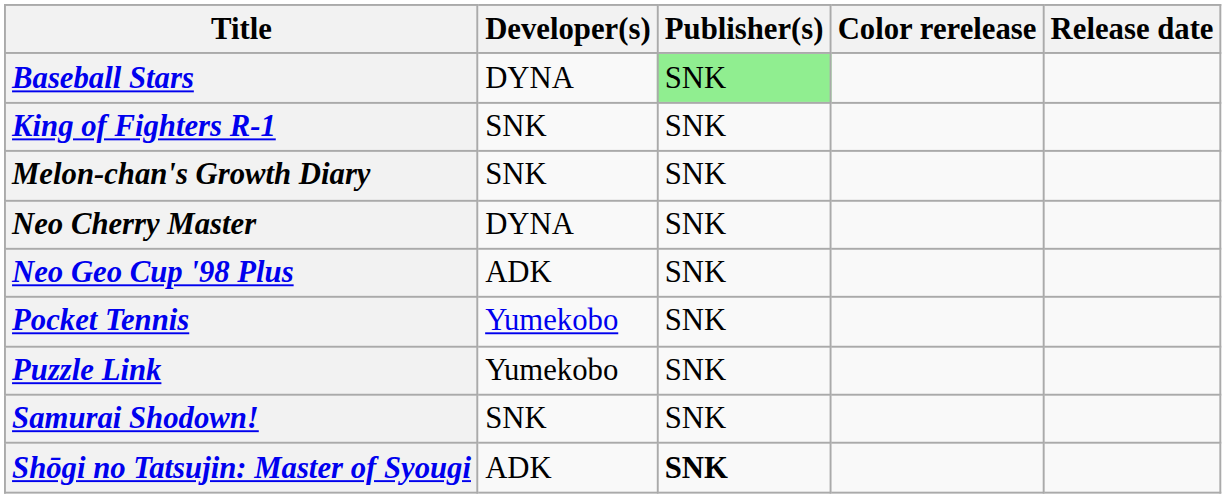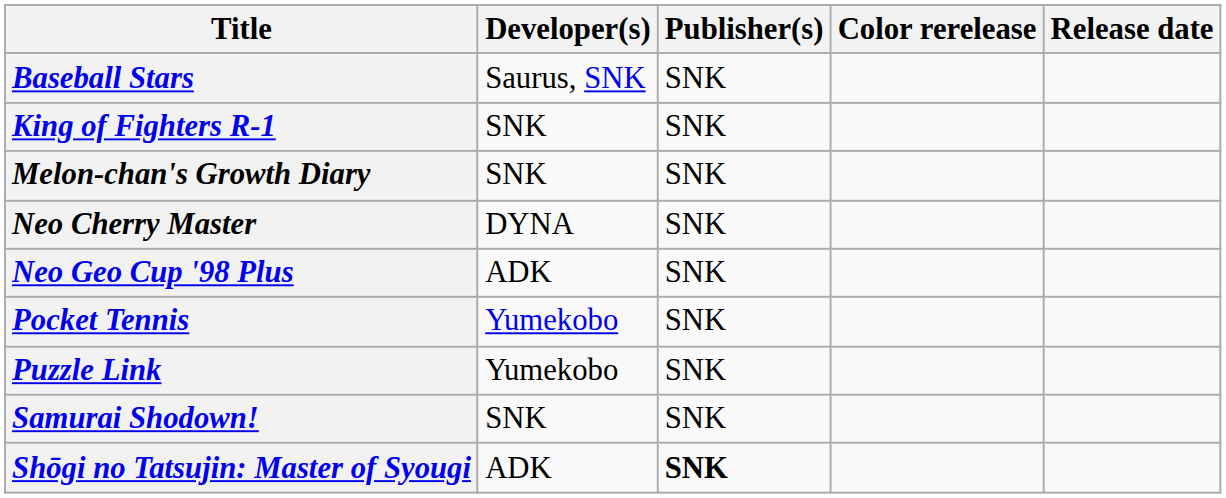 <table class="wikitable sortable" width="auto">
 <tr>
 <th>Title</th>
 <th>Developer(s)</th>
 <th>Publisher(s)</th>
 <th>Color rerelease</th>
 <th>Release date</th>
 </tr>
 <tr>
 <th style="text-align: left;"><em><a href='#'>Baseball Stars</a></em></th>
-<td>DYNA</td>
-<td style="background: lightgreen;">SNK</td>
+<td>Saurus, <a href='#'>SNK</a></td>
+<td>SNK</td>
 <td></td>
 <td></td>
 </tr>
 <tr>
 <th style="text-align: left;"><em><a href='#'>King of Fighters R-1</a></em></th>
 <td>SNK</td>
 <td>SNK</td>
 <td></td>
 <td></td>
 </tr>
 <tr>
 <th style="text-align: left;"><em>Melon-chan's Growth Diary</em></th>
 <td>SNK</td>
 <td>SNK</td>
 <td></td>
 <td></td>
 </tr>
 <tr>
 <th style="text-align: left;"><em>Neo Cherry Master</em></th>
 <td>DYNA</td>
 <td>SNK</td>
 <td></td>
 <td></td>
 </tr>
 <tr>
 <th style="text-align: left;"><em><a href='#'>Neo Geo Cup '98 Plus</a></em></th>
 <td>ADK</td>
 <td>SNK</td>
 <td></td>
 <td></td>
 </tr>
 <tr>
 <th style="text-align: left;"><em><a href='#'>Pocket Tennis</a></em></th>
 <td><a href='#'>Yumekobo</a></td>
 <td>SNK</td>
 <td></td>
 <td></td>
 </tr>
 <tr>
 <th style="text-align: left;"><em><a href='#'>Puzzle Link</a></em></th>
 <td>Yumekobo</td>
 <td>SNK</td>
 <td></td>
 <td></td>
 </tr>
 <tr>
 <th style="text-align: left;"><em><a href='#'>Samurai Shodown!</a></em></th>
 <td>SNK</td>
 <td>SNK</td>
 <td></td>
 <td></td>
 </tr>
 <tr>
 <th style="text-align: left;"><em><a href='#'>Shōgi no Tatsujin: Master of Syougi</a></em></th>
 <td>ADK</td>
 <td><strong>SNK</strong></td>
 <td></td>
 <td></td>
 </tr>
 </table>
